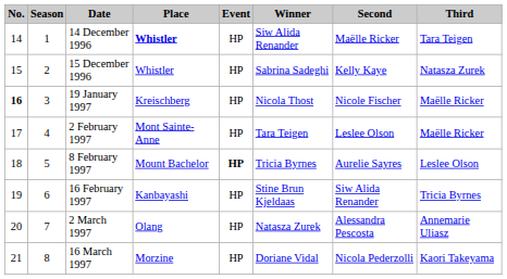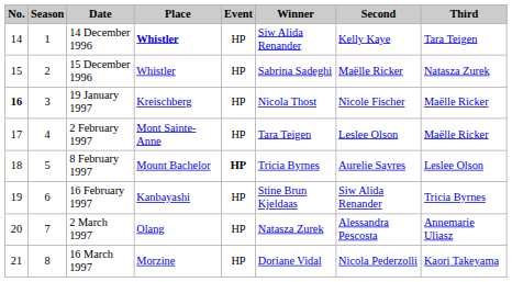 <table class="wikitable plainrowheaders" style="background:#fff; font-size:86%; border:grey solid 1px; border-collapse:collapse;">
 <tr style="background:#ccc; text-align:center;">
 <th scope="col" style="background:#ccc; width:25px;">No.</th>
 <th scope="col" style="background:#ccc; width:30px;">Season</th>
 <th scope="col" style="background:#ccc; width:120px;">Date</th>
 <th scope="col" style="background:#ccc; width:180px;">Place</th>
 <th scope="col" style="background:#ccc; width:15px;">Event</th>
 <th scope="col" style="background:#ccc; width:185px;">Winner</th>
 <th scope="col" style="background:#ccc; width:185px;">Second</th>
 <th scope="col" style="background:#ccc; width:185px;">Third</th>
 </tr>
 <tr>
 <td align=center>14</td>
 <td align=center>1</td>
 <td>14 December 1996</td>
 <td><strong> <a href='#'>Whistler</a></strong></td>
 <td align=center>HP</td>
 <td> <a href='#'>Siw Alida Renander</a></td>
-<td> <a href='#'>Maëlle Ricker</a></td>
+<td> <a href='#'>Kelly Kaye</a></td>
 <td> <a href='#'>Tara Teigen</a></td>
 </tr>
 <tr>
 <td align=center>15</td>
 <td align=center>2</td>
 <td>15 December 1996</td>
 <td> <a href='#'>Whistler</a></td>
 <td align=center>HP</td>
 <td> <a href='#'>Sabrina Sadeghi</a></td>
-<td> <a href='#'>Kelly Kaye</a></td>
+<td> <a href='#'>Maëlle Ricker</a></td>
 <td> <a href='#'>Natasza Zurek</a></td>
 </tr>
 <tr>
 <td align=center><strong>16</strong></td>
 <td align=center>3</td>
 <td>19 January 1997</td>
 <td> <a href='#'>Kreischberg</a></td>
 <td align=center>HP</td>
 <td> <a href='#'>Nicola Thost</a></td>
 <td> <a href='#'>Nicole Fischer</a></td>
 <td> <a href='#'>Maëlle Ricker</a></td>
 </tr>
 <tr>
 <td align=center>17</td>
 <td align=center>4</td>
 <td>2 February 1997</td>
 <td> <a href='#'>Mont Sainte-Anne</a></td>
 <td align=center>HP</td>
 <td> <a href='#'>Tara Teigen</a></td>
 <td> <a href='#'>Leslee Olson</a></td>
 <td> <a href='#'>Maëlle Ricker</a></td>
 </tr>
 <tr>
 <td align=center>18</td>
 <td align=center>5</td>
 <td>8 February 1997</td>
 <td> <a href='#'>Mount Bachelor</a></td>
 <td align=center><strong>HP</strong></td>
 <td> <a href='#'>Tricia Byrnes</a></td>
 <td> <a href='#'>Aurelie Sayres</a></td>
 <td> <a href='#'>Leslee Olson</a></td>
 </tr>
 <tr>
 <td align=center>19</td>
 <td align=center>6</td>
 <td>16 February 1997</td>
 <td> <a href='#'>Kanbayashi</a></td>
 <td align=center>HP</td>
 <td> <a href='#'>Stine Brun Kjeldaas</a></td>
 <td> <a href='#'>Siw Alida Renander</a></td>
 <td> <a href='#'>Tricia Byrnes</a></td>
 </tr>
 <tr>
 <td align=center>20</td>
 <td align=center>7</td>
 <td>2 March 1997</td>
 <td> <a href='#'>Olang</a></td>
 <td align=center>HP</td>
 <td> <a href='#'>Natasza Zurek</a></td>
 <td> <a href='#'>Alessandra Pescosta</a></td>
 <td> <a href='#'>Annemarie Uliasz</a></td>
 </tr>
 <tr>
 <td align=center>21</td>
 <td align=center>8</td>
 <td>16 March 1997</td>
 <td> <a href='#'>Morzine</a></td>
 <td align=center>HP</td>
 <td> <a href='#'>Doriane Vidal</a></td>
 <td> <a href='#'>Nicola Pederzolli</a></td>
 <td> <a href='#'>Kaori Takeyama</a></td>
 </tr>
 </table>
